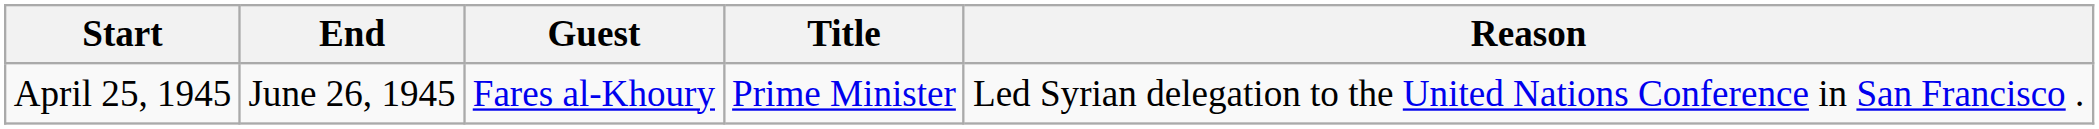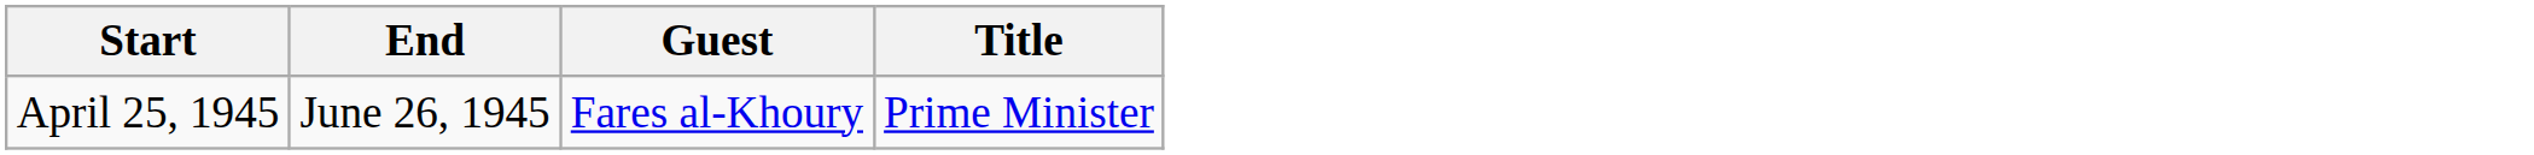 <table class="wikitable">
 <tr>
 <th>Start</th>
 <th>End</th>
 <th>Guest</th>
 <th>Title</th>
-<th>Reason</th>
 </tr>
 <tr>
 <td>April 25, 1945</td>
 <td>June 26, 1945</td>
 <td><a href='#'>Fares al-Khoury</a></td>
 <td><a href='#'>Prime Minister</a></td>
-<td>Led Syrian delegation to the <a href='#'>United Nations Conference</a> in <a href='#'>San Francisco</a> .</td>
 </tr>
 </table>
